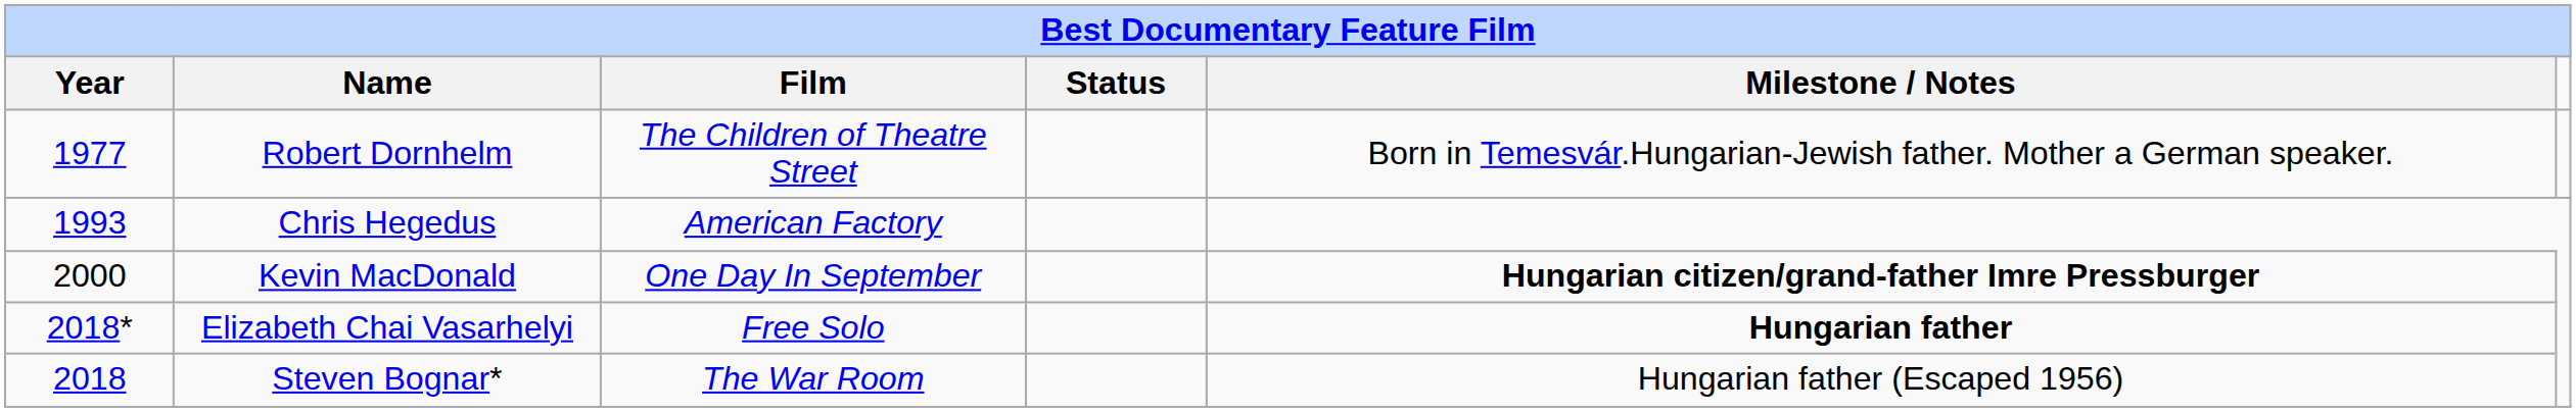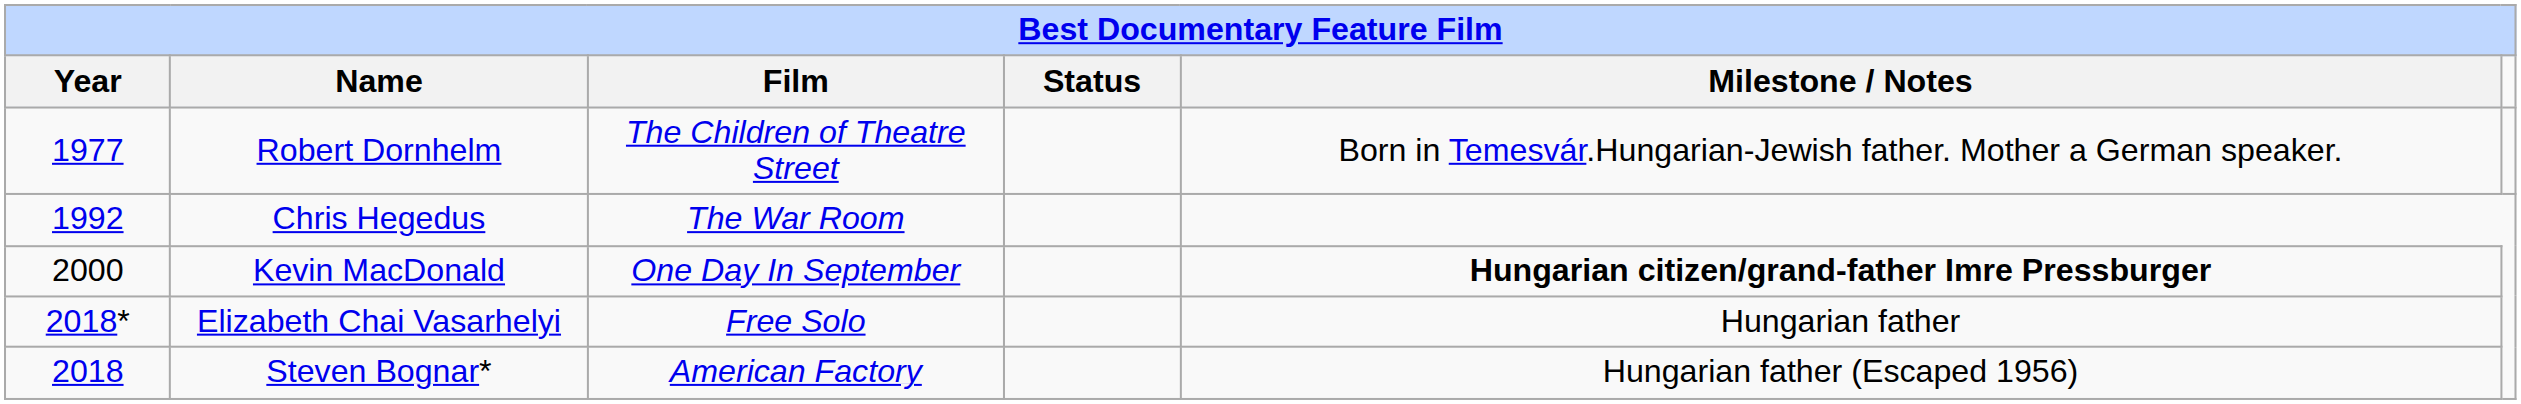 <table class="wikitable" style="text-align: center">
 <tr ---- style="background:#bfd7ff">
 <td colspan=7 style="text-align:center"><strong><a href='#'>Best Documentary Feature Film</a></strong></td>
 </tr>
 <tr ---- style="background:#ebf5ff">
 <th width="75">Year</th>
 <th width="200">Name</th>
 <th width="200">Film</th>
 <th width="80">Status</th>
 <th width="650">Milestone / Notes</th>
 </tr>
 <tr>
 <td><a href='#'>1977</a></td>
 <td><a href='#'>Robert Dornhelm</a></td>
 <td><em><a href='#'>The Children of Theatre Street</a></em></td>
 <td></td>
 <td>Born in <a href='#'>Temesvár</a>.Hungarian-Jewish father. Mother a German speaker.</td>
 <td></td>
 </tr>
 <tr>
-<td><a href='#'>1993</a></td>
+<td><a href='#'>1992</a></td>
 <td><a href='#'>Chris Hegedus</a></td>
-<td><em><a href='#'>American Factory</a></em></td>
+<td><em><a href='#'>The War Room</a></em></td>
 <td></td>
 </tr>
 <tr>
 <td>2000</td>
 <td><a href='#'>Kevin MacDonald</a></td>
 <td><em><a href='#'>One Day In September</a></em></td>
 <td></td>
 <td><strong>Hungarian citizen/grand-father Imre Pressburger</strong></td>
 </tr>
 <tr>
 <td><a href='#'>2018</a>*</td>
 <td><a href='#'>Elizabeth Chai Vasarhelyi</a></td>
 <td><em><a href='#'>Free Solo</a></em></td>
 <td></td>
-<td><strong>Hungarian father</strong></td>
+<td>Hungarian father</td>
 </tr>
 <tr>
 <td><a href='#'>2018</a></td>
 <td><a href='#'>Steven Bognar</a>*</td>
-<td><em><a href='#'>The War Room</a></em></td>
+<td><em><a href='#'>American Factory</a></em></td>
 <td></td>
 <td>Hungarian father (Escaped 1956)</td>
 </tr>
 </table>
